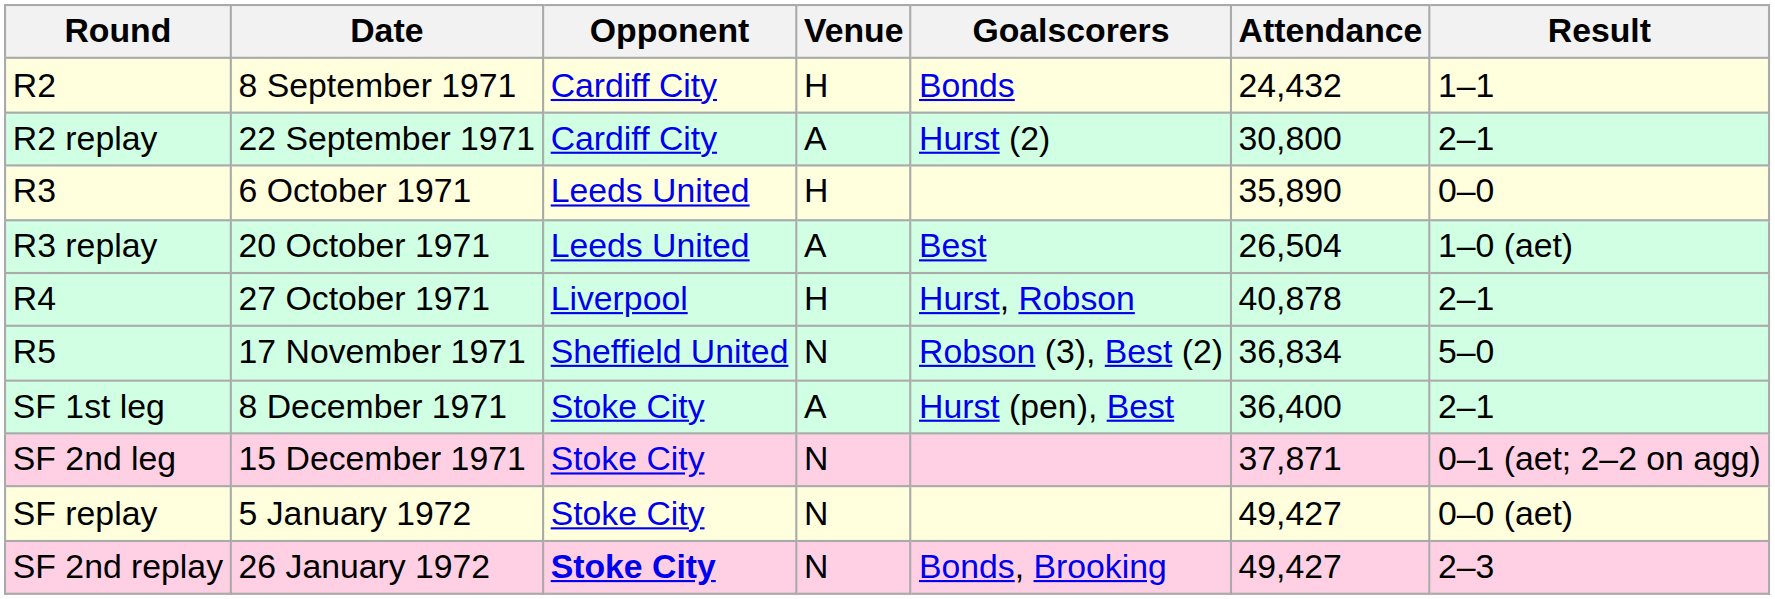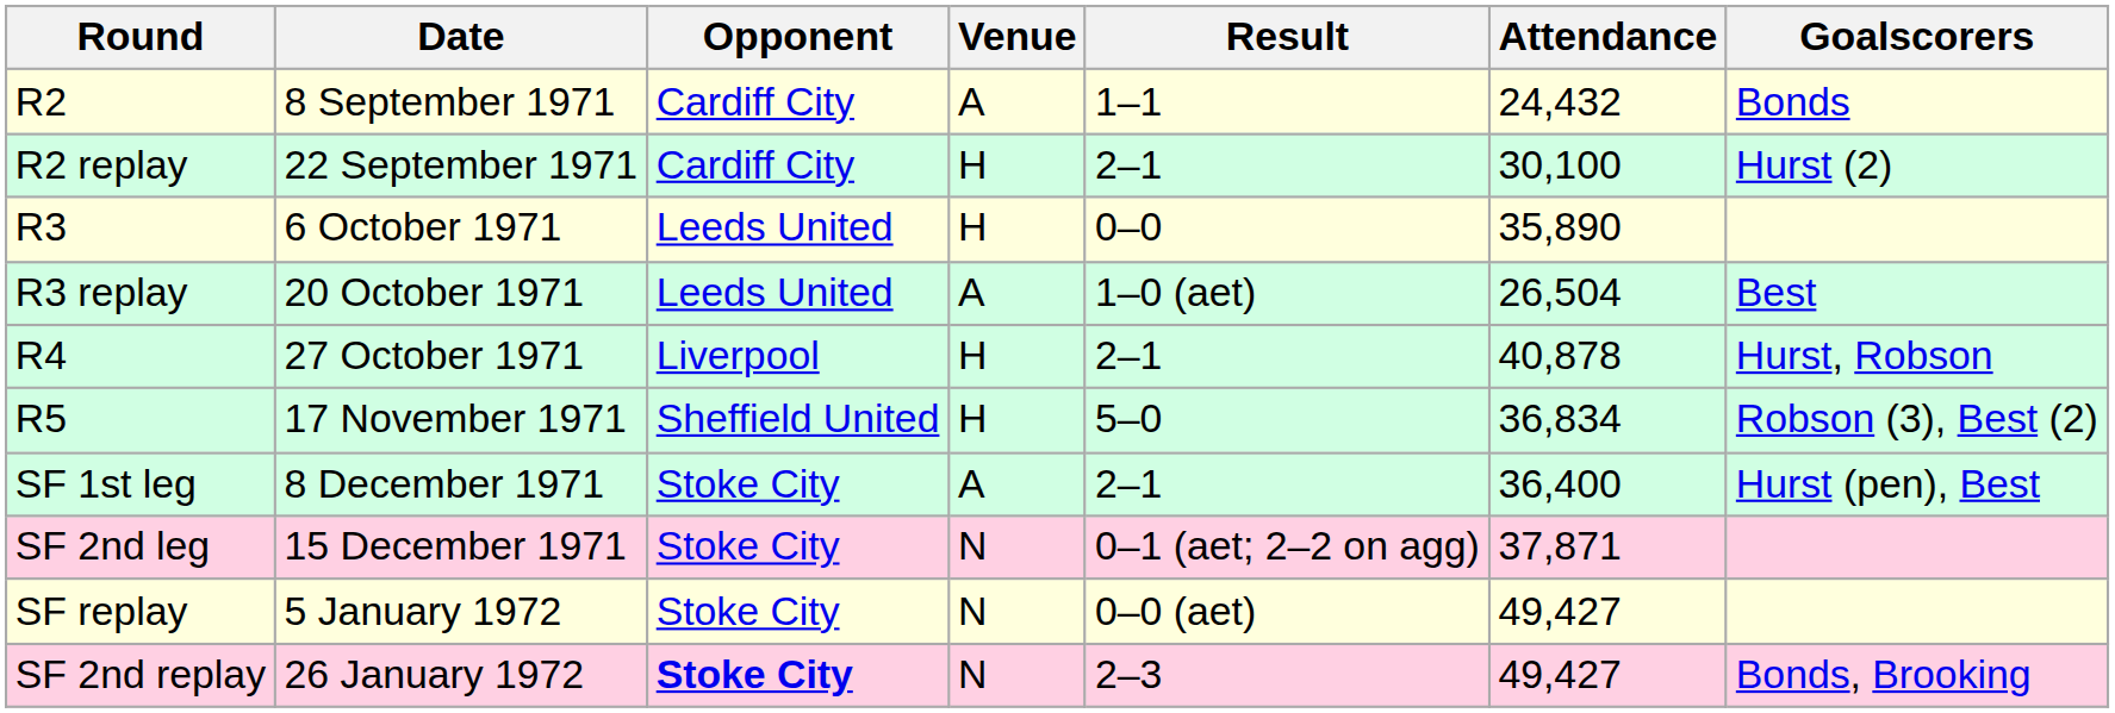 <table class="wikitable">
 <tr>
 <th>Round</th>
 <th>Date</th>
 <th>Opponent</th>
 <th>Venue</th>
+<th>Result</th>
+<th>Attendance</th>
 <th>Goalscorers</th>
-<th>Attendance</th>
-<th>Result</th>
 </tr>
 <tr style="background-color: #ffffdd;">
 <td>R2</td>
 <td>8 September 1971</td>
 <td><a href='#'>Cardiff City</a></td>
-<td>H</td>
+<td>A</td>
+<td>1–1</td>
+<td>24,432</td>
 <td><a href='#'>Bonds</a></td>
-<td>24,432</td>
-<td>1–1</td>
 </tr>
 <tr style="background-color: #d0ffe3;">
 <td>R2 replay</td>
 <td>22 September 1971</td>
 <td><a href='#'>Cardiff City</a></td>
-<td>A</td>
+<td>H</td>
+<td>2–1</td>
+<td>30,100</td>
 <td><a href='#'>Hurst</a> (2)</td>
-<td>30,800</td>
-<td>2–1</td>
 </tr>
 <tr style="background-color: #ffffdd;">
 <td>R3</td>
 <td>6 October 1971</td>
 <td><a href='#'>Leeds United</a></td>
 <td>H</td>
+<td>0–0</td>
+<td>35,890</td>
 <td></td>
-<td>35,890</td>
-<td>0–0</td>
 </tr>
 <tr style="background-color: #d0ffe3;">
 <td>R3 replay</td>
 <td>20 October 1971</td>
 <td><a href='#'>Leeds United</a></td>
 <td>A</td>
+<td>1–0 (aet)</td>
+<td>26,504</td>
 <td><a href='#'>Best</a></td>
-<td>26,504</td>
-<td>1–0 (aet)</td>
 </tr>
 <tr style="background-color: #d0ffe3;">
 <td>R4</td>
 <td>27 October 1971</td>
 <td><a href='#'>Liverpool</a></td>
 <td>H</td>
+<td>2–1</td>
+<td>40,878</td>
 <td><a href='#'>Hurst</a>, <a href='#'>Robson</a></td>
-<td>40,878</td>
-<td>2–1</td>
 </tr>
 <tr style="background-color: #d0ffe3;">
 <td>R5</td>
 <td>17 November 1971</td>
 <td><a href='#'>Sheffield United</a></td>
-<td>N</td>
+<td>H</td>
+<td>5–0</td>
+<td>36,834</td>
 <td><a href='#'>Robson</a> (3), <a href='#'>Best</a> (2)</td>
-<td>36,834</td>
-<td>5–0</td>
 </tr>
 <tr style="background-color: #d0ffe3;">
 <td>SF 1st leg</td>
 <td>8 December 1971</td>
 <td><a href='#'>Stoke City</a></td>
 <td>A</td>
+<td>2–1</td>
+<td>36,400</td>
 <td><a href='#'>Hurst</a> (pen), <a href='#'>Best</a></td>
-<td>36,400</td>
-<td>2–1</td>
 </tr>
 <tr style="background-color: #ffd0e3;">
 <td>SF 2nd leg</td>
 <td>15 December 1971</td>
 <td><a href='#'>Stoke City</a></td>
 <td>N</td>
+<td>0–1 (aet; 2–2 on agg)</td>
+<td>37,871</td>
 <td></td>
-<td>37,871</td>
-<td>0–1 (aet; 2–2 on agg)</td>
 </tr>
 <tr style="background-color: #ffffdd;">
 <td>SF replay</td>
 <td>5 January 1972</td>
 <td><a href='#'>Stoke City</a></td>
 <td>N</td>
+<td>0–0 (aet)</td>
+<td>49,427</td>
 <td></td>
-<td>49,427</td>
-<td>0–0 (aet)</td>
 </tr>
 <tr style="background-color: #ffd0e3;">
 <td>SF 2nd replay</td>
 <td>26 January 1972</td>
 <td><strong><a href='#'>Stoke City</a></strong></td>
 <td>N</td>
+<td>2–3</td>
+<td>49,427</td>
 <td><a href='#'>Bonds</a>, <a href='#'>Brooking</a></td>
-<td>49,427</td>
-<td>2–3</td>
 </tr>
 </table>
